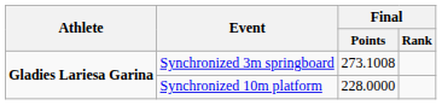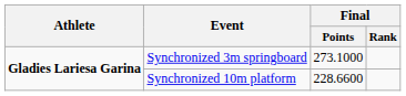 <table class="wikitable" style="font-size:85%">
 <tr>
 <th rowspan="2">Athlete</th>
 <th rowspan="2">Event</th>
 <th colspan="2">Final</th>
 </tr>
 <tr style="font-size:90%">
 <th>Points</th>
 <th>Rank</th>
 </tr>
 <tr align="center">
 <td rowspan="2" align="left"><strong>Gladies Lariesa Garina</strong></td>
 <td align="left"><a href='#'>Synchronized 3m springboard</a></td>
-<td>273.1008</td>
+<td>273.1000</td>
 <td></td>
 </tr>
 <tr align="center">
 <td align="left"><a href='#'>Synchronized 10m platform</a></td>
-<td>228.0000</td>
+<td>228.6600</td>
 <td></td>
 </tr>
 </table>
